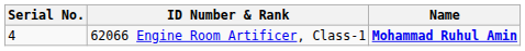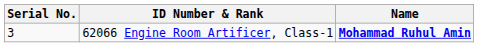 <table class="wikitable">
 <tr>
 <th>Serial No.</th>
 <th>ID Number & Rank</th>
 <th>Name</th>
 </tr>
 <tr>
-<td>4</td>
+<td>3</td>
 <td>62066 <a href='#'>Engine Room Artificer</a>, Class-1</td>
 <td><strong><a href='#'>Mohammad Ruhul Amin</a></strong></td>
 </tr>
 </table>
